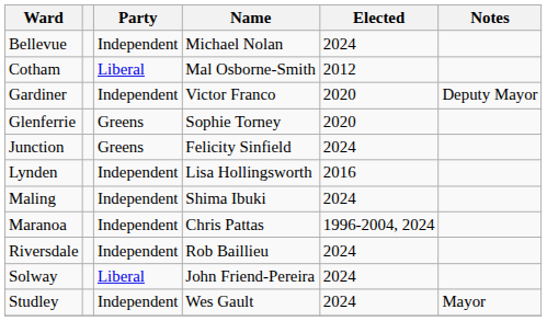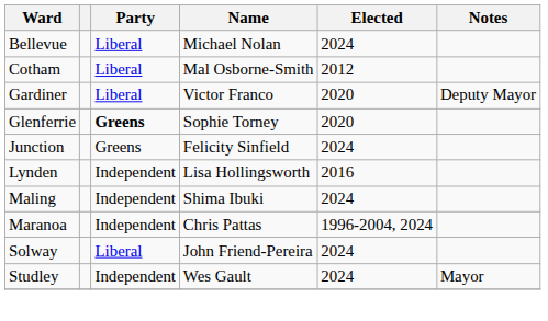 <table class="wikitable">
 <tr>
 <th>Ward</th>
 <th></th>
 <th>Party</th>
 <th>Name</th>
 <th>Elected</th>
 <th>Notes</th>
 </tr>
 <tr>
 <td>Bellevue</td>
 <td> </td>
-<td>Independent</td>
+<td><a href='#'>Liberal</a></td>
 <td>Michael Nolan</td>
 <td>2024</td>
 <td></td>
 </tr>
 <tr>
 <td>Cotham</td>
 <td> </td>
 <td><a href='#'>Liberal</a></td>
 <td>Mal Osborne-Smith</td>
 <td>2012</td>
 <td></td>
 </tr>
 <tr>
 <td>Gardiner</td>
 <td> </td>
-<td>Independent</td>
+<td><a href='#'>Liberal</a></td>
 <td>Victor Franco</td>
 <td>2020</td>
 <td>Deputy Mayor</td>
 </tr>
 <tr>
 <td>Glenferrie</td>
 <td> </td>
-<td>Greens</td>
+<td><strong>Greens</strong></td>
 <td>Sophie Torney</td>
 <td>2020</td>
 <td></td>
 </tr>
 <tr>
 <td>Junction</td>
 <td> </td>
 <td>Greens</td>
 <td>Felicity Sinfield</td>
 <td>2024</td>
 <td></td>
 </tr>
 <tr>
 <td>Lynden</td>
 <td> </td>
 <td>Independent</td>
 <td>Lisa Hollingsworth</td>
 <td>2016</td>
 <td></td>
 </tr>
 <tr>
 <td>Maling</td>
 <td> </td>
 <td>Independent</td>
 <td>Shima Ibuki</td>
 <td>2024</td>
 <td></td>
 </tr>
 <tr>
 <td>Maranoa</td>
 <td> </td>
 <td>Independent</td>
 <td>Chris Pattas</td>
 <td>1996-2004, 2024</td>
 <td></td>
 </tr>
 <tr>
-<td>Riversdale</td>
-<td> </td>
-<td>Independent</td>
-<td>Rob Baillieu</td>
-<td>2024</td>
-<td></td>
-</tr>
-<tr>
 <td>Solway</td>
 <td> </td>
 <td><a href='#'>Liberal</a></td>
 <td>John Friend-Pereira</td>
 <td>2024</td>
 <td></td>
 </tr>
 <tr>
 <td>Studley</td>
 <td> </td>
 <td>Independent</td>
 <td>Wes Gault</td>
 <td>2024</td>
 <td>Mayor</td>
 </tr>
 <tr>
 </tr>
 </table>
